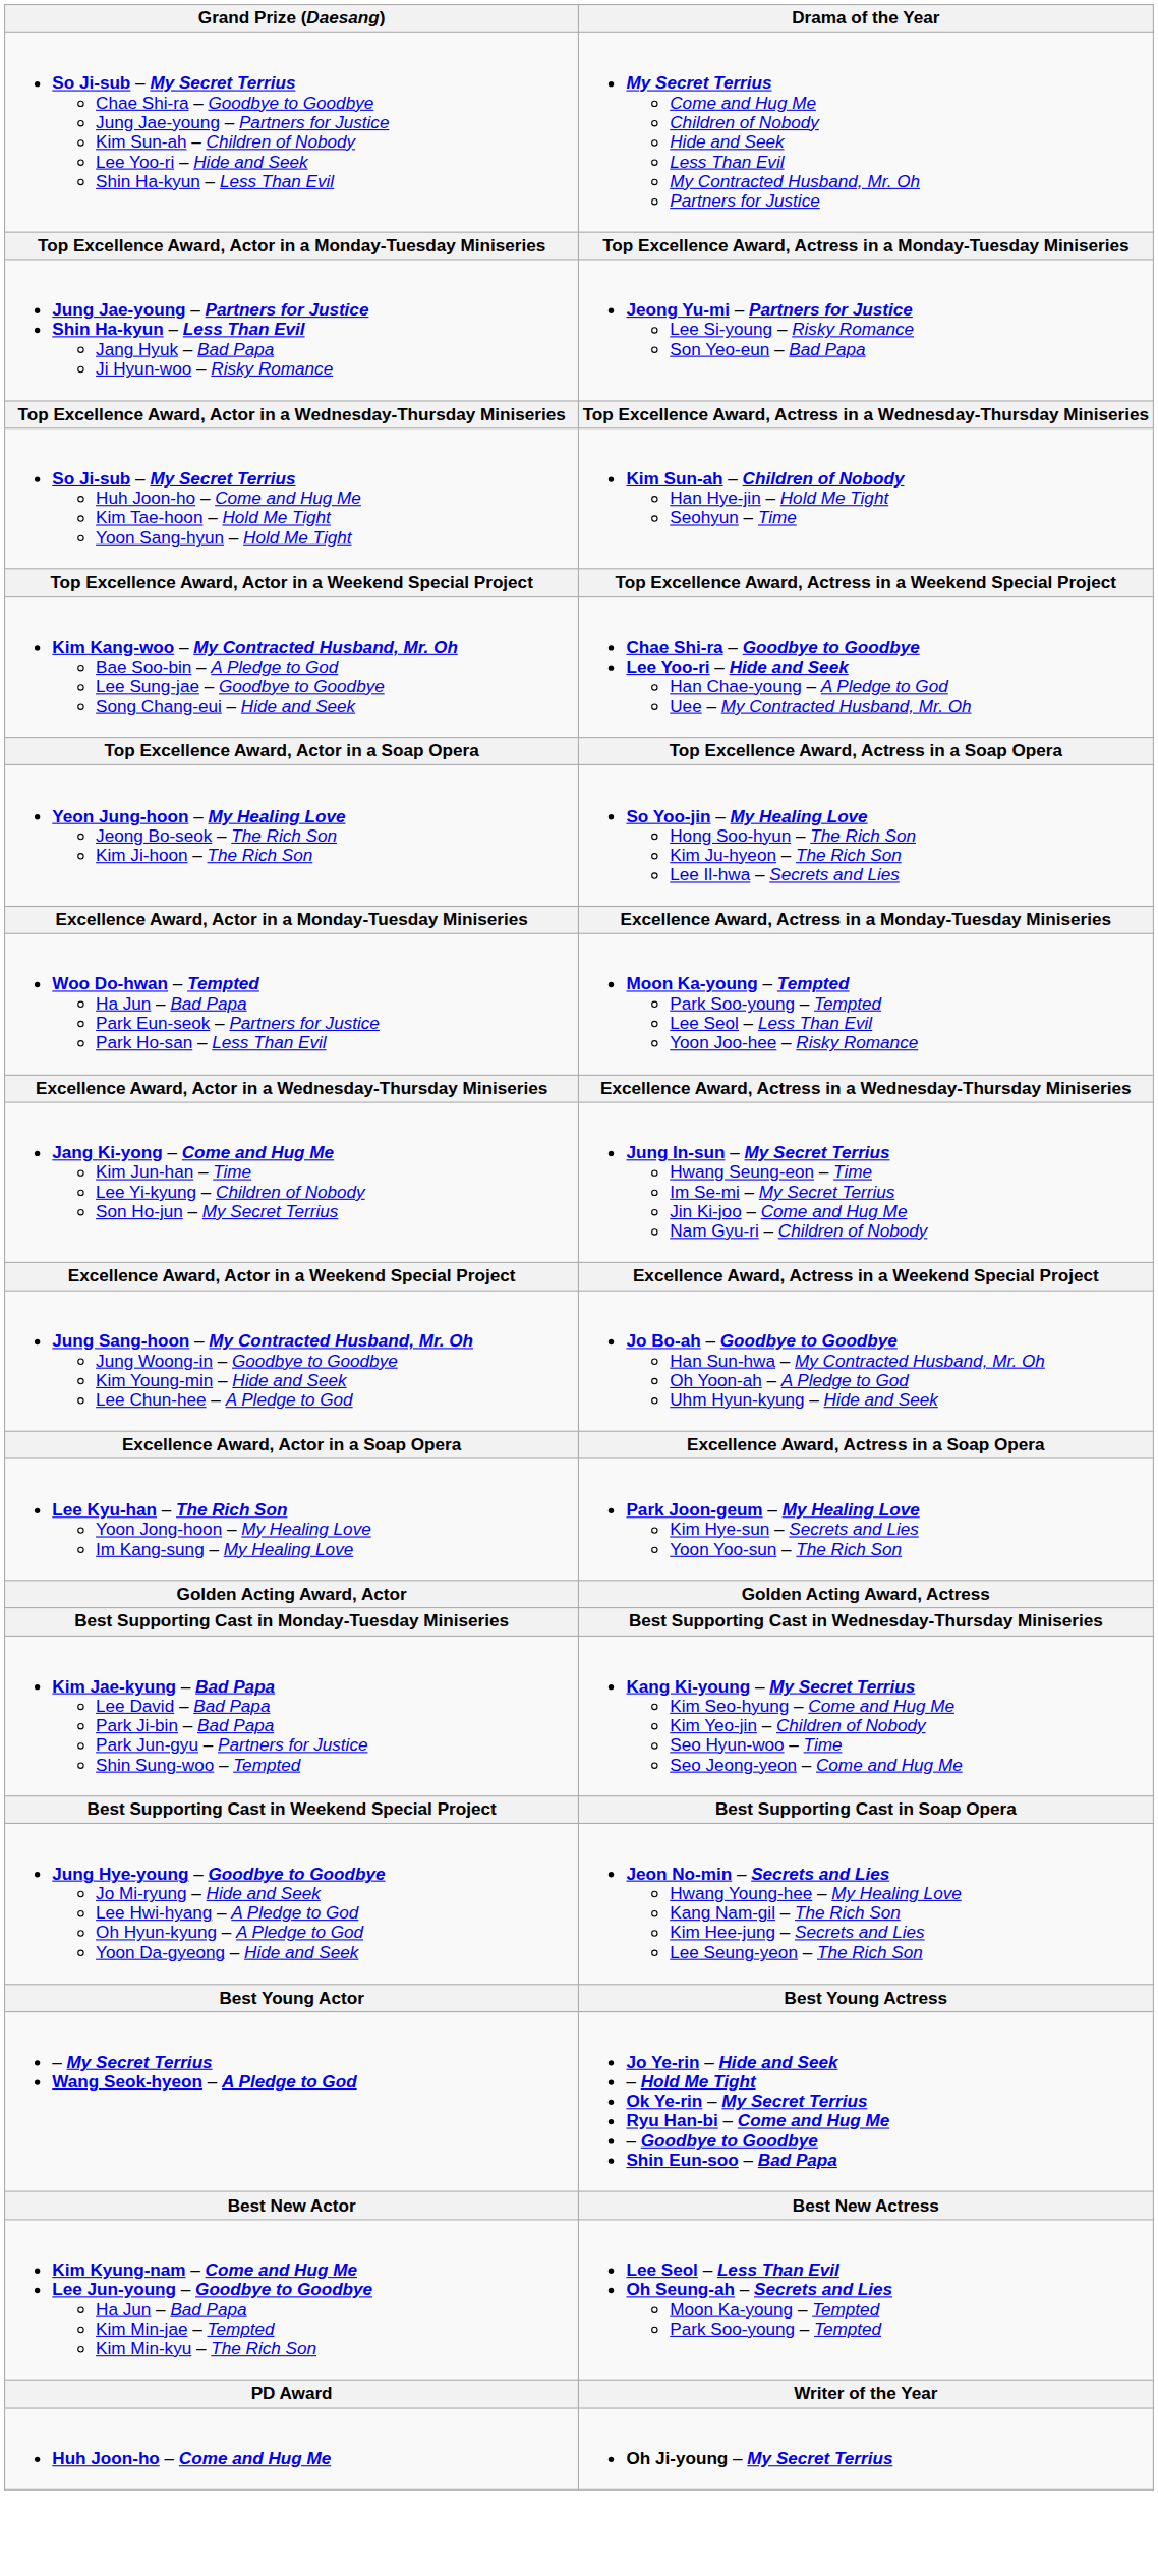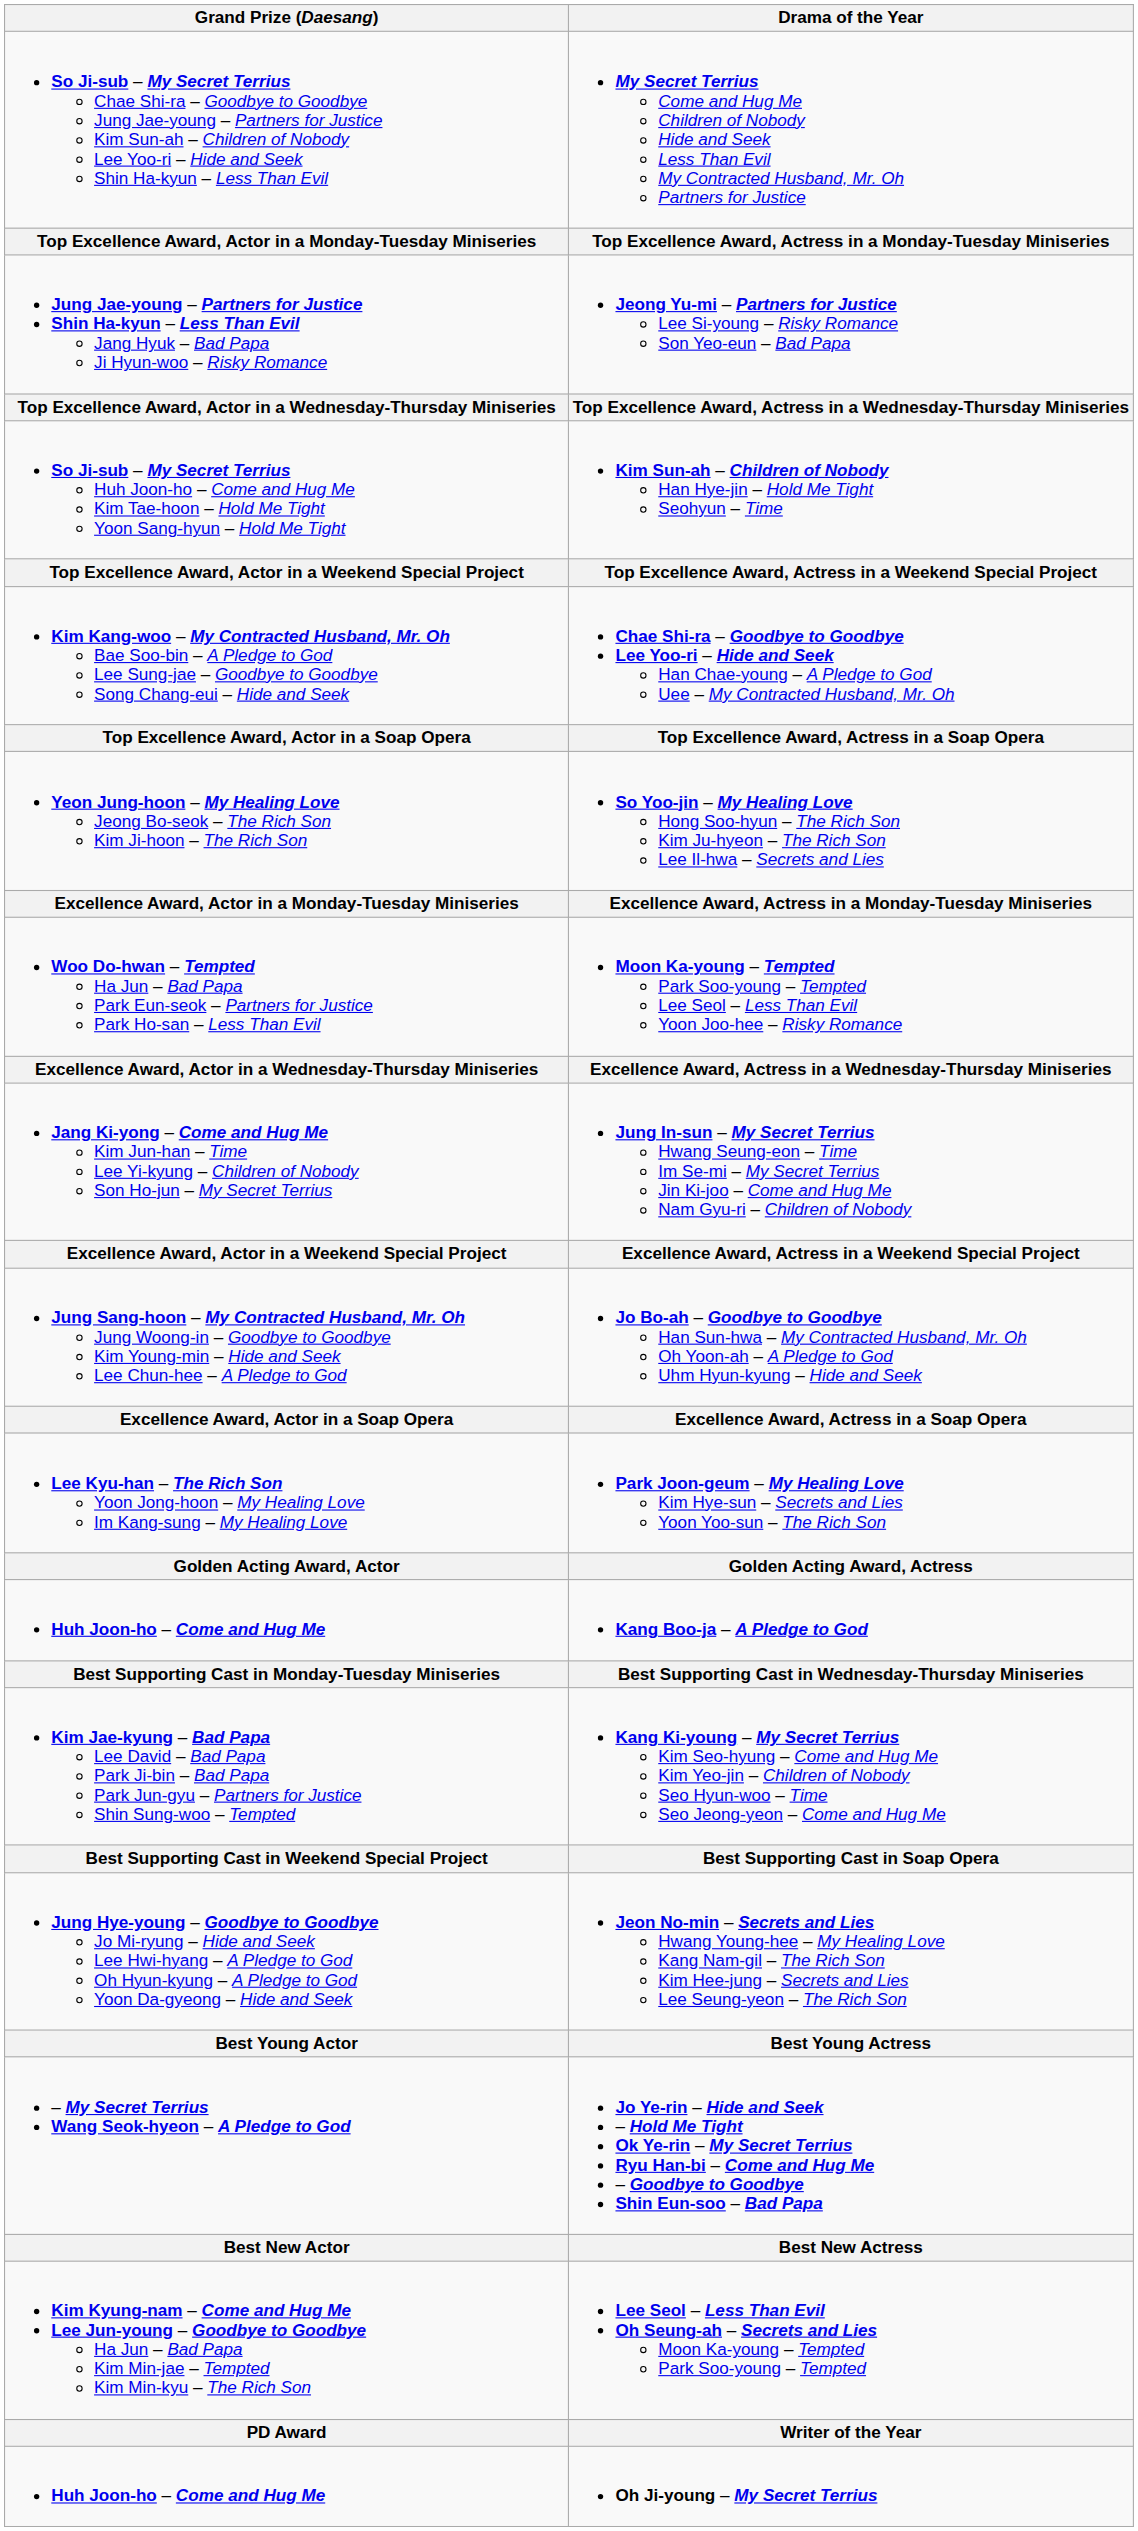 <table class="wikitable"|->
 <tr>
 <th width="50%">Grand Prize (<em>Daesang</em>)</th>
 <th width="50%">Drama of the Year</th>
 </tr>
 <tr>
 <td valign="top"><br><ul><li><strong><a href='#'>So Ji-sub</a></strong> – <strong><em><a href='#'>My Secret Terrius</a></em></strong><ul><li><a href='#'>Chae Shi-ra</a> – <em><a href='#'>Goodbye to Goodbye</a></em></li><li><a href='#'>Jung Jae-young</a> – <em><a href='#'>Partners for Justice</a></em></li><li><a href='#'>Kim Sun-ah</a> – <em><a href='#'>Children of Nobody</a></em></li><li><a href='#'>Lee Yoo-ri</a> – <em><a href='#'>Hide and Seek</a></em></li><li><a href='#'>Shin Ha-kyun</a> – <em><a href='#'>Less Than Evil</a></em></li></ul></li></ul></td>
 <td valign="top"><br><ul><li><strong><em><a href='#'>My Secret Terrius</a></em></strong><ul><li><em><a href='#'>Come and Hug Me</a></em></li><li><em><a href='#'>Children of Nobody</a></em></li><li><em><a href='#'>Hide and Seek</a></em></li><li><em><a href='#'>Less Than Evil</a></em></li><li><em><a href='#'>My Contracted Husband, Mr. Oh</a></em></li><li><em><a href='#'>Partners for Justice</a></em></li></ul></li></ul></td>
 </tr>
 <tr>
 <th>Top Excellence Award, Actor in a Monday-Tuesday Miniseries</th>
 <th>Top Excellence Award, Actress in a Monday-Tuesday Miniseries</th>
 </tr>
 <tr>
 <td valign="top"><br><ul><li><strong><a href='#'>Jung Jae-young</a></strong> – <strong><em><a href='#'>Partners for Justice</a></em></strong></li><li><strong><a href='#'>Shin Ha-kyun</a></strong> – <strong><em><a href='#'>Less Than Evil</a></em></strong><ul><li><a href='#'>Jang Hyuk</a> – <em><a href='#'>Bad Papa</a></em></li><li><a href='#'>Ji Hyun-woo</a> – <em><a href='#'>Risky Romance</a></em></li></ul></li></ul></td>
 <td valign="top"><br><ul><li><strong><a href='#'>Jeong Yu-mi</a></strong> – <strong><em><a href='#'>Partners for Justice</a></em></strong><ul><li><a href='#'>Lee Si-young</a> – <em><a href='#'>Risky Romance</a></em></li><li><a href='#'>Son Yeo-eun</a> – <em><a href='#'>Bad Papa</a></em></li></ul></li></ul></td>
 </tr>
 <tr>
 <th>Top Excellence Award, Actor in a Wednesday-Thursday Miniseries</th>
 <th>Top Excellence Award, Actress in a Wednesday-Thursday Miniseries</th>
 </tr>
 <tr>
 <td valign="top"><br><ul><li><strong><a href='#'>So Ji-sub</a></strong> – <strong><em><a href='#'>My Secret Terrius</a></em></strong><ul><li><a href='#'>Huh Joon-ho</a> – <em><a href='#'>Come and Hug Me</a></em></li><li><a href='#'>Kim Tae-hoon</a> – <em><a href='#'>Hold Me Tight</a></em></li><li><a href='#'>Yoon Sang-hyun</a> – <em><a href='#'>Hold Me Tight</a></em></li></ul></li></ul></td>
 <td valign="top"><br><ul><li><strong><a href='#'>Kim Sun-ah</a></strong> – <strong><em><a href='#'>Children of Nobody</a></em></strong><ul><li><a href='#'>Han Hye-jin</a> – <em><a href='#'>Hold Me Tight</a></em></li><li><a href='#'>Seohyun</a> – <em><a href='#'>Time</a></em></li></ul></li></ul></td>
 </tr>
 <tr>
 <th>Top Excellence Award, Actor in a Weekend Special Project</th>
 <th>Top Excellence Award, Actress in a Weekend Special Project</th>
 </tr>
 <tr>
 <td valign="top"><br><ul><li><strong><a href='#'>Kim Kang-woo</a></strong> – <strong><em><a href='#'>My Contracted Husband, Mr. Oh</a></em></strong><ul><li><a href='#'>Bae Soo-bin</a> – <em><a href='#'>A Pledge to God</a></em></li><li><a href='#'>Lee Sung-jae</a> – <em><a href='#'>Goodbye to Goodbye</a></em></li><li><a href='#'>Song Chang-eui</a> – <em><a href='#'>Hide and Seek</a></em></li></ul></li></ul></td>
 <td valign="top"><br><ul><li><strong><a href='#'>Chae Shi-ra</a></strong> – <strong><em><a href='#'>Goodbye to Goodbye</a></em></strong></li><li><strong><a href='#'>Lee Yoo-ri</a></strong> – <strong><em><a href='#'>Hide and Seek</a></em></strong><ul><li><a href='#'>Han Chae-young</a> – <em><a href='#'>A Pledge to God</a></em></li><li><a href='#'>Uee</a> – <em><a href='#'>My Contracted Husband, Mr. Oh</a></em></li></ul></li></ul></td>
 </tr>
 <tr>
 <th>Top Excellence Award, Actor in a Soap Opera</th>
 <th>Top Excellence Award, Actress in a Soap Opera</th>
 </tr>
 <tr>
 <td valign="top"><br><ul><li><strong><a href='#'>Yeon Jung-hoon</a></strong> – <strong><em><a href='#'>My Healing Love</a></em></strong><ul><li><a href='#'>Jeong Bo-seok</a> – <em><a href='#'>The Rich Son</a></em></li><li><a href='#'>Kim Ji-hoon</a> – <em><a href='#'>The Rich Son</a></em></li></ul></li></ul></td>
 <td valign="top"><br><ul><li><strong><a href='#'>So Yoo-jin</a></strong> – <strong><em><a href='#'>My Healing Love</a></em></strong><ul><li><a href='#'>Hong Soo-hyun</a> – <em><a href='#'>The Rich Son</a></em></li><li><a href='#'>Kim Ju-hyeon</a> – <em><a href='#'>The Rich Son</a></em></li><li><a href='#'>Lee Il-hwa</a> – <em><a href='#'>Secrets and Lies</a></em></li></ul></li></ul></td>
 </tr>
 <tr>
 <th>Excellence Award, Actor in a Monday-Tuesday Miniseries</th>
 <th>Excellence Award, Actress in a Monday-Tuesday Miniseries</th>
 </tr>
 <tr>
 <td valign="top"><br><ul><li><strong><a href='#'>Woo Do-hwan</a></strong> – <strong><em><a href='#'>Tempted</a></em></strong><ul><li><a href='#'>Ha Jun</a> – <em><a href='#'>Bad Papa</a></em></li><li><a href='#'>Park Eun-seok</a> – <em><a href='#'>Partners for Justice</a></em></li><li><a href='#'>Park Ho-san</a> – <em><a href='#'>Less Than Evil</a></em></li></ul></li></ul></td>
 <td valign="top"><br><ul><li><strong><a href='#'>Moon Ka-young</a></strong> – <strong><em><a href='#'>Tempted</a></em></strong><ul><li><a href='#'>Park Soo-young</a> – <em><a href='#'>Tempted</a></em></li><li><a href='#'>Lee Seol</a> – <em><a href='#'>Less Than Evil</a></em></li><li><a href='#'>Yoon Joo-hee</a> – <em><a href='#'>Risky Romance</a></em></li></ul></li></ul></td>
 </tr>
 <tr>
 <th>Excellence Award, Actor in a Wednesday-Thursday Miniseries</th>
 <th>Excellence Award, Actress in a Wednesday-Thursday Miniseries</th>
 </tr>
 <tr>
 <td valign="top"><br><ul><li><strong><a href='#'>Jang Ki-yong</a></strong> – <strong><em><a href='#'>Come and Hug Me</a></em></strong><ul><li><a href='#'>Kim Jun-han</a> – <em><a href='#'>Time</a></em></li><li><a href='#'>Lee Yi-kyung</a> – <em><a href='#'>Children of Nobody</a></em></li><li><a href='#'>Son Ho-jun</a> – <em><a href='#'>My Secret Terrius</a></em></li></ul></li></ul></td>
 <td valign="top"><br><ul><li><strong><a href='#'>Jung In-sun</a></strong> – <strong><em><a href='#'>My Secret Terrius</a></em></strong><ul><li><a href='#'>Hwang Seung-eon</a> – <em><a href='#'>Time</a></em></li><li><a href='#'>Im Se-mi</a> – <em><a href='#'>My Secret Terrius</a></em></li><li><a href='#'>Jin Ki-joo</a> – <em><a href='#'>Come and Hug Me</a></em></li><li><a href='#'>Nam Gyu-ri</a> – <em><a href='#'>Children of Nobody</a></em></li></ul></li></ul></td>
 </tr>
 <tr>
 <th>Excellence Award, Actor in a Weekend Special Project</th>
 <th>Excellence Award, Actress in a Weekend Special Project</th>
 </tr>
 <tr>
 <td valign="top"><br><ul><li><strong><a href='#'>Jung Sang-hoon</a></strong> – <strong><em><a href='#'>My Contracted Husband, Mr. Oh</a></em></strong><ul><li><a href='#'>Jung Woong-in</a> – <em><a href='#'>Goodbye to Goodbye</a></em></li><li><a href='#'>Kim Young-min</a> – <em><a href='#'>Hide and Seek</a></em></li><li><a href='#'>Lee Chun-hee</a> – <em><a href='#'>A Pledge to God</a></em></li></ul></li></ul></td>
 <td valign="top"><br><ul><li><strong><a href='#'>Jo Bo-ah</a></strong> – <strong><em><a href='#'>Goodbye to Goodbye</a></em></strong><ul><li><a href='#'>Han Sun-hwa</a> – <em><a href='#'>My Contracted Husband, Mr. Oh</a></em></li><li><a href='#'>Oh Yoon-ah</a> – <em><a href='#'>A Pledge to God</a></em></li><li><a href='#'>Uhm Hyun-kyung</a> – <em><a href='#'>Hide and Seek</a></em></li></ul></li></ul></td>
 </tr>
 <tr>
 <th>Excellence Award, Actor in a Soap Opera</th>
 <th>Excellence Award, Actress in a Soap Opera</th>
 </tr>
 <tr>
 <td valign="top"><br><ul><li><strong><a href='#'>Lee Kyu-han</a></strong> – <strong><em><a href='#'>The Rich Son</a></em></strong><ul><li><a href='#'>Yoon Jong-hoon</a> – <em><a href='#'>My Healing Love</a></em></li><li><a href='#'>Im Kang-sung</a> – <em><a href='#'>My Healing Love</a></em></li></ul></li></ul></td>
 <td valign="top"><br><ul><li><strong><a href='#'>Park Joon-geum</a></strong> – <strong><em><a href='#'>My Healing Love</a></em></strong><ul><li><a href='#'>Kim Hye-sun</a> – <em><a href='#'>Secrets and Lies</a></em></li><li><a href='#'>Yoon Yoo-sun</a> – <em><a href='#'>The Rich Son</a></em></li></ul></li></ul></td>
 </tr>
 <tr>
 <th>Golden Acting Award, Actor</th>
 <th>Golden Acting Award, Actress</th>
 </tr>
 <tr>
+<td valign="top"><br><ul><li><strong><a href='#'>Huh Joon-ho</a></strong> – <strong><em><a href='#'>Come and Hug Me</a></em></strong></li></ul></td>
+<td valign="top"><br><ul><li><strong><a href='#'>Kang Boo-ja</a></strong> – <strong><em><a href='#'>A Pledge to God</a></em></strong></li></ul></td>
+</tr>
+<tr>
 <th>Best Supporting Cast in Monday-Tuesday Miniseries</th>
 <th>Best Supporting Cast in Wednesday-Thursday Miniseries</th>
 </tr>
 <tr>
 <td valign="top"><br><ul><li><strong><a href='#'>Kim Jae-kyung</a></strong> – <strong><em><a href='#'>Bad Papa</a></em></strong><ul><li><a href='#'>Lee David</a> – <em><a href='#'>Bad Papa</a></em></li><li><a href='#'>Park Ji-bin</a> – <em><a href='#'>Bad Papa</a></em></li><li><a href='#'>Park Jun-gyu</a> – <em><a href='#'>Partners for Justice</a></em></li><li><a href='#'>Shin Sung-woo</a> – <em><a href='#'>Tempted</a></em></li></ul></li></ul></td>
 <td valign="top"><br><ul><li><strong><a href='#'>Kang Ki-young</a></strong> – <strong><em><a href='#'>My Secret Terrius</a></em></strong><ul><li><a href='#'>Kim Seo-hyung</a> – <em><a href='#'>Come and Hug Me</a></em></li><li><a href='#'>Kim Yeo-jin</a> – <em><a href='#'>Children of Nobody</a></em></li><li><a href='#'>Seo Hyun-woo</a> – <em><a href='#'>Time</a></em></li><li><a href='#'>Seo Jeong-yeon</a> – <em><a href='#'>Come and Hug Me</a></em></li></ul></li></ul></td>
 </tr>
 <tr>
 <th>Best Supporting Cast in Weekend Special Project</th>
 <th>Best Supporting Cast in Soap Opera</th>
 </tr>
 <tr>
 <td valign="top"><br><ul><li><strong><a href='#'>Jung Hye-young</a></strong> – <strong><em><a href='#'>Goodbye to Goodbye</a></em></strong><ul><li><a href='#'>Jo Mi-ryung</a> – <em><a href='#'>Hide and Seek</a></em></li><li><a href='#'>Lee Hwi-hyang</a> – <em><a href='#'>A Pledge to God</a></em></li><li><a href='#'>Oh Hyun-kyung</a> – <em><a href='#'>A Pledge to God</a></em></li><li><a href='#'>Yoon Da-gyeong</a> – <em><a href='#'>Hide and Seek</a></em></li></ul></li></ul></td>
 <td valign="top"><br><ul><li><strong><a href='#'>Jeon No-min</a></strong> – <strong><em><a href='#'>Secrets and Lies</a></em></strong><ul><li><a href='#'>Hwang Young-hee</a> – <em><a href='#'>My Healing Love</a></em></li><li><a href='#'>Kang Nam-gil</a> – <em><a href='#'>The Rich Son</a></em></li><li><a href='#'>Kim Hee-jung</a> – <em><a href='#'>Secrets and Lies</a></em></li><li><a href='#'>Lee Seung-yeon</a> – <em><a href='#'>The Rich Son</a></em></li></ul></li></ul></td>
 </tr>
 <tr>
 <th>Best Young Actor</th>
 <th>Best Young Actress</th>
 </tr>
 <tr>
 <td valign="top"><br><ul><li><strong></strong> – <strong><em><a href='#'>My Secret Terrius</a></em></strong></li><li><strong><a href='#'>Wang Seok-hyeon</a></strong> – <strong><em><a href='#'>A Pledge to God</a></em></strong></li></ul></td>
 <td valign="top"><br><ul><li><strong><a href='#'>Jo Ye-rin</a></strong> – <strong><em><a href='#'>Hide and Seek</a></em></strong></li><li><strong></strong> – <strong><em><a href='#'>Hold Me Tight</a></em></strong></li><li><strong><a href='#'>Ok Ye-rin</a></strong> – <strong><em><a href='#'>My Secret Terrius</a></em></strong></li><li><strong><a href='#'>Ryu Han-bi</a></strong> – <strong><em><a href='#'>Come and Hug Me</a></em></strong></li><li><strong></strong> – <strong><em><a href='#'>Goodbye to Goodbye</a></em></strong></li><li><strong><a href='#'>Shin Eun-soo</a></strong> – <strong><em><a href='#'>Bad Papa</a></em></strong></li></ul></td>
 </tr>
 <tr>
 <th>Best New Actor</th>
 <th>Best New Actress</th>
 </tr>
 <tr>
 <td valign="top"><br><ul><li><strong><a href='#'>Kim Kyung-nam</a></strong> – <strong><em><a href='#'>Come and Hug Me</a></em></strong></li><li><strong><a href='#'>Lee Jun-young</a></strong> – <strong><em><a href='#'>Goodbye to Goodbye</a></em></strong><ul><li><a href='#'>Ha Jun</a> – <em><a href='#'>Bad Papa</a></em></li><li><a href='#'>Kim Min-jae</a> – <em><a href='#'>Tempted</a></em></li><li><a href='#'>Kim Min-kyu</a> – <em><a href='#'>The Rich Son</a></em></li></ul></li></ul></td>
 <td valign="top"><br><ul><li><strong><a href='#'>Lee Seol</a></strong> – <strong><em><a href='#'>Less Than Evil</a></em></strong></li><li><strong><a href='#'>Oh Seung-ah</a></strong> – <strong><em><a href='#'>Secrets and Lies</a></em></strong><ul><li><a href='#'>Moon Ka-young</a> – <em><a href='#'>Tempted</a></em></li><li><a href='#'>Park Soo-young</a> – <em><a href='#'>Tempted</a></em></li></ul></li></ul></td>
 </tr>
 <tr>
 <th>PD Award</th>
 <th>Writer of the Year</th>
 </tr>
 <tr>
 <td valign="top"><br><ul><li><strong><a href='#'>Huh Joon-ho</a></strong> – <strong><em><a href='#'>Come and Hug Me</a></em></strong></li></ul></td>
 <td valign="top"><br><ul><li><strong>Oh Ji-young</strong> – <strong><em><a href='#'>My Secret Terrius</a></em></strong></li></ul></td>
 </tr>
 </table>
